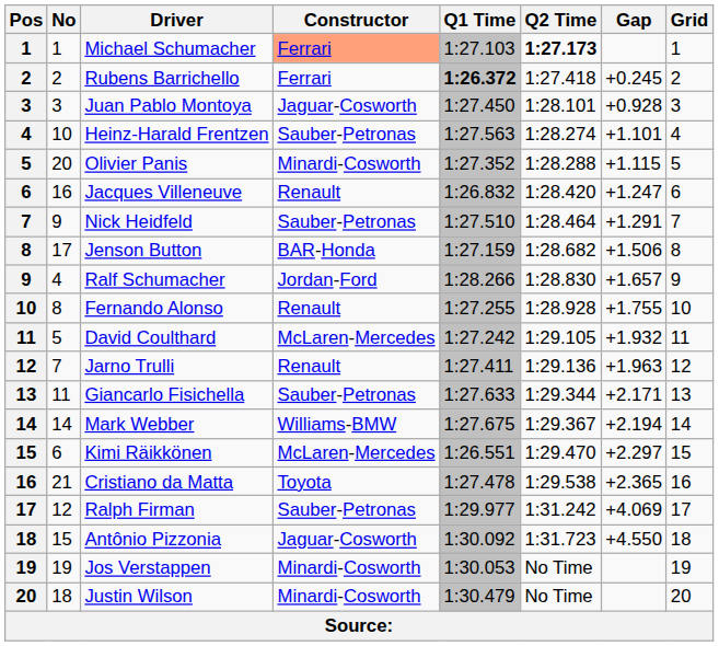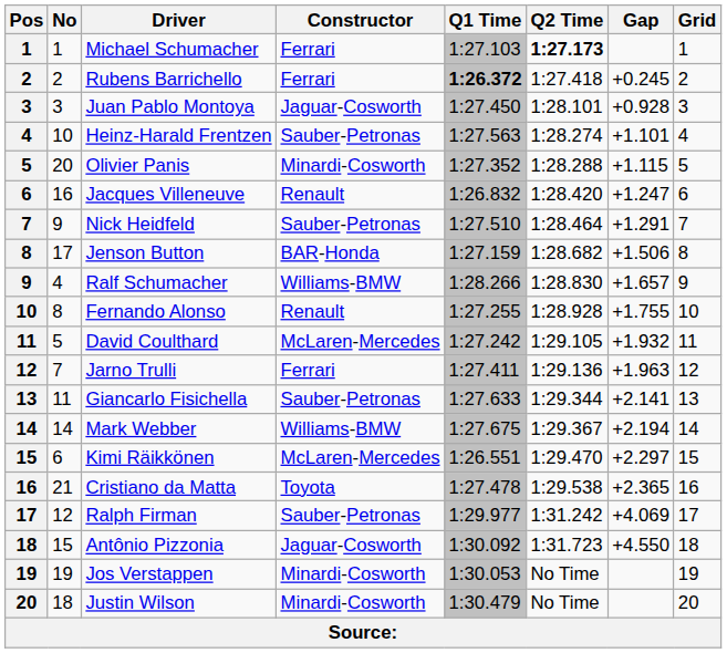 <table class="wikitable sortable" style="font-size: 85%;">
 <tr>
 <th>Pos</th>
 <th>No</th>
 <th>Driver</th>
 <th>Constructor</th>
 <th>Q1 Time</th>
 <th>Q2 Time</th>
 <th>Gap</th>
 <th>Grid</th>
 </tr>
 <tr>
 <th>1</th>
 <td>1</td>
 <td data-sort-value="sch, m"> <a href='#'>Michael Schumacher</a></td>
-<td style="background: lightsalmon;"><a href='#'>Ferrari</a></td>
+<td><a href='#'>Ferrari</a></td>
 <td style="background: silver">1:27.103</td>
 <td data-sort-value="+0.100"><strong>1:27.173</strong></td>
 <td></td>
 <td>1</td>
 </tr>
 <tr>
 <th>2</th>
 <td>2</td>
 <td data-sort-value="bar"> <a href='#'>Rubens Barrichello</a></td>
 <td><a href='#'>Ferrari</a></td>
 <td style="background: silver"><strong>1:26.372</strong></td>
 <td>1:27.418</td>
 <td>+0.245</td>
 <td>2</td>
 </tr>
 <tr>
 <th>3</th>
 <td>3</td>
 <td data-sort-value="mon"> <a href='#'>Juan Pablo Montoya</a></td>
 <td><a href='#'>Jaguar</a>-<a href='#'>Cosworth</a></td>
 <td style="background: silver">1:27.450</td>
 <td>1:28.101</td>
 <td>+0.928</td>
 <td>3</td>
 </tr>
 <tr>
 <th>4</th>
 <td>10</td>
 <td data-sort-value="fre"> <a href='#'>Heinz-Harald Frentzen</a></td>
 <td><a href='#'>Sauber</a>-<a href='#'>Petronas</a></td>
 <td style="background: silver">1:27.563</td>
 <td>1:28.274</td>
 <td>+1.101</td>
 <td>4</td>
 </tr>
 <tr>
 <th>5</th>
 <td>20</td>
 <td data-sort-value="pan"> <a href='#'>Olivier Panis</a></td>
 <td><a href='#'>Minardi</a>-<a href='#'>Cosworth</a></td>
 <td style="background: silver">1:27.352</td>
 <td>1:28.288</td>
 <td>+1.115</td>
 <td>5</td>
 </tr>
 <tr>
 <th>6</th>
 <td>16</td>
 <td data-sort-value="vil"> <a href='#'>Jacques Villeneuve</a></td>
 <td><a href='#'>Renault</a></td>
 <td style="background: silver">1:26.832</td>
 <td>1:28.420</td>
 <td>+1.247</td>
 <td>6</td>
 </tr>
 <tr>
 <th>7</th>
 <td>9</td>
 <td data-sort-value="hei"> <a href='#'>Nick Heidfeld</a></td>
 <td><a href='#'>Sauber</a>-<a href='#'>Petronas</a></td>
 <td style="background: silver">1:27.510</td>
 <td>1:28.464</td>
 <td>+1.291</td>
 <td>7</td>
 </tr>
 <tr>
 <th>8</th>
 <td>17</td>
 <td data-sort-value="but"> <a href='#'>Jenson Button</a></td>
 <td><a href='#'>BAR</a>-<a href='#'>Honda</a></td>
 <td style="background: silver">1:27.159</td>
 <td>1:28.682</td>
 <td>+1.506</td>
 <td>8</td>
 </tr>
 <tr>
 <th>9</th>
 <td>4</td>
 <td data-sort-value="sch, r"> <a href='#'>Ralf Schumacher</a></td>
-<td><a href='#'>Jordan</a>-<a href='#'>Ford</a></td>
+<td><a href='#'>Williams</a>-<a href='#'>BMW</a></td>
 <td style="background: silver">1:28.266</td>
 <td>1:28.830</td>
 <td>+1.657</td>
 <td>9</td>
 </tr>
 <tr>
 <th>10</th>
 <td>8</td>
 <td data-sort-value="alo"> <a href='#'>Fernando Alonso</a></td>
 <td><a href='#'>Renault</a></td>
 <td style="background: silver">1:27.255</td>
 <td>1:28.928</td>
 <td>+1.755</td>
 <td>10</td>
 </tr>
 <tr>
 <th>11</th>
 <td>5</td>
 <td data-sort-value="cou"> <a href='#'>David Coulthard</a></td>
 <td><a href='#'>McLaren</a>-<a href='#'>Mercedes</a></td>
 <td style="background: silver">1:27.242</td>
 <td>1:29.105</td>
 <td>+1.932</td>
 <td>11</td>
 </tr>
 <tr>
 <th>12</th>
 <td>7</td>
 <td data-sort-value="tru"> <a href='#'>Jarno Trulli</a></td>
-<td><a href='#'>Renault</a></td>
+<td><a href='#'>Ferrari</a></td>
 <td style="background: silver">1:27.411</td>
 <td>1:29.136</td>
 <td>+1.963</td>
 <td>12</td>
 </tr>
 <tr>
 <th>13</th>
 <td>11</td>
 <td data-sort-value="fis"> <a href='#'>Giancarlo Fisichella</a></td>
 <td><a href='#'>Sauber</a>-<a href='#'>Petronas</a></td>
 <td style="background: silver">1:27.633</td>
 <td>1:29.344</td>
-<td>+2.171</td>
+<td>+2.141</td>
 <td>13</td>
 </tr>
 <tr>
 <th>14</th>
 <td>14</td>
 <td data-sort-value="web"> <a href='#'>Mark Webber</a></td>
 <td><a href='#'>Williams</a>-<a href='#'>BMW</a></td>
 <td style="background: silver">1:27.675</td>
 <td>1:29.367</td>
 <td>+2.194</td>
 <td>14</td>
 </tr>
 <tr>
 <th>15</th>
 <td>6</td>
 <td data-sort-value="rai"> <a href='#'>Kimi Räikkönen</a></td>
 <td><a href='#'>McLaren</a>-<a href='#'>Mercedes</a></td>
 <td style="background: silver">1:26.551</td>
 <td>1:29.470</td>
 <td>+2.297</td>
 <td>15</td>
 </tr>
 <tr>
 <th>16</th>
 <td>21</td>
 <td data-sort-value="mat"> <a href='#'>Cristiano da Matta</a></td>
 <td><a href='#'>Toyota</a></td>
 <td style="background: silver">1:27.478</td>
 <td>1:29.538</td>
 <td>+2.365</td>
 <td>16</td>
 </tr>
 <tr>
 <th>17</th>
 <td>12</td>
 <td data-sort-value="fir"> <a href='#'>Ralph Firman</a></td>
 <td><a href='#'>Sauber</a>-<a href='#'>Petronas</a></td>
 <td style="background: silver">1:29.977</td>
 <td>1:31.242</td>
 <td>+4.069</td>
 <td>17</td>
 </tr>
 <tr>
 <th>18</th>
 <td>15</td>
 <td data-sort-value="piz"> <a href='#'>Antônio Pizzonia</a></td>
 <td><a href='#'>Jaguar</a>-<a href='#'>Cosworth</a></td>
 <td style="background: silver">1:30.092</td>
 <td>1:31.723</td>
 <td>+4.550</td>
 <td>18</td>
 </tr>
 <tr>
 <th>19</th>
 <td>19</td>
 <td data-sort-value="ver"> <a href='#'>Jos Verstappen</a></td>
 <td><a href='#'>Minardi</a>-<a href='#'>Cosworth</a></td>
 <td style="background: silver">1:30.053</td>
 <td data-sort-value="1:32.000">No Time</td>
 <td data-sort-value="+5.100"></td>
 <td>19</td>
 </tr>
 <tr>
 <th>20</th>
 <td>18</td>
 <td data-sort-value="wil"> <a href='#'>Justin Wilson</a></td>
 <td><a href='#'>Minardi</a>-<a href='#'>Cosworth</a></td>
 <td style="background: silver">1:30.479</td>
 <td data-sort-value="1:33.000">No Time</td>
 <td data-sort-value="+6.100"></td>
 <td>20</td>
 </tr>
 <tr>
 <th colspan="8">Source:</th>
 </tr>
 </table>
